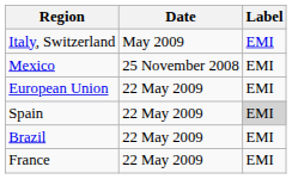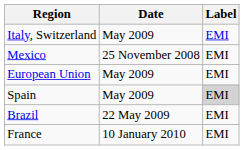 <table class=wikitable>
 <tr>
 <th>Region</th>
 <th>Date</th>
 <th>Label</th>
 </tr>
 <tr>
 <td><a href='#'>Italy</a>, Switzerland</td>
 <td>May 2009</td>
 <td><a href='#'>EMI</a></td>
 </tr>
 <tr>
 <td><a href='#'>Mexico</a></td>
 <td>25 November 2008</td>
 <td>EMI</td>
 </tr>
 <tr>
 <td><a href='#'>European Union</a></td>
-<td>22 May 2009</td>
+<td>May 2009</td>
 <td>EMI</td>
 </tr>
 <tr>
 <td>Spain</td>
-<td>22 May 2009</td>
+<td>May 2009</td>
 <td style="background: lightgrey;">EMI</td>
 </tr>
 <tr>
 <td><a href='#'>Brazil</a></td>
 <td>22 May 2009</td>
 <td>EMI</td>
 </tr>
 <tr>
 <td>France</td>
-<td>22 May 2009</td>
+<td>10 January 2010</td>
 <td>EMI</td>
 </tr>
 </table>
